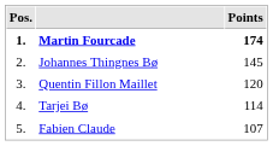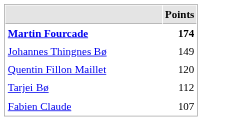 <table cellspacing="1" cellpadding="3" style="border:1px solid #AAAAAA;font-size:90%">
 <tr bgcolor="#E4E4E4">
-<th style="border-bottom:1px solid #AAAAAA" width=10>Pos.</th>
 <th style="border-bottom:1px solid #AAAAAA" width=200></th>
 <th style="border-bottom:1px solid #AAAAAA" width=20>Points</th>
 </tr>
 <tr>
-<td align="center"><strong>1.</strong></td>
 <td> <strong><a href='#'>Martin Fourcade</a></strong></td>
 <td align="right"><strong>174</strong></td>
 </tr>
 <tr>
-<td align="center">2.</td>
 <td> <a href='#'>Johannes Thingnes Bø</a></td>
-<td align="right">145</td>
+<td align="right">149</td>
 </tr>
 <tr>
-<td align="center">3.</td>
 <td> <a href='#'>Quentin Fillon Maillet</a></td>
 <td align="right">120</td>
 </tr>
 <tr>
-<td align="center">4.</td>
 <td> <a href='#'>Tarjei Bø</a></td>
-<td align="right">114</td>
+<td align="right">112</td>
 </tr>
 <tr>
-<td align="center">5.</td>
 <td> <a href='#'>Fabien Claude</a></td>
 <td align="right">107</td>
 </tr>
 </table>
